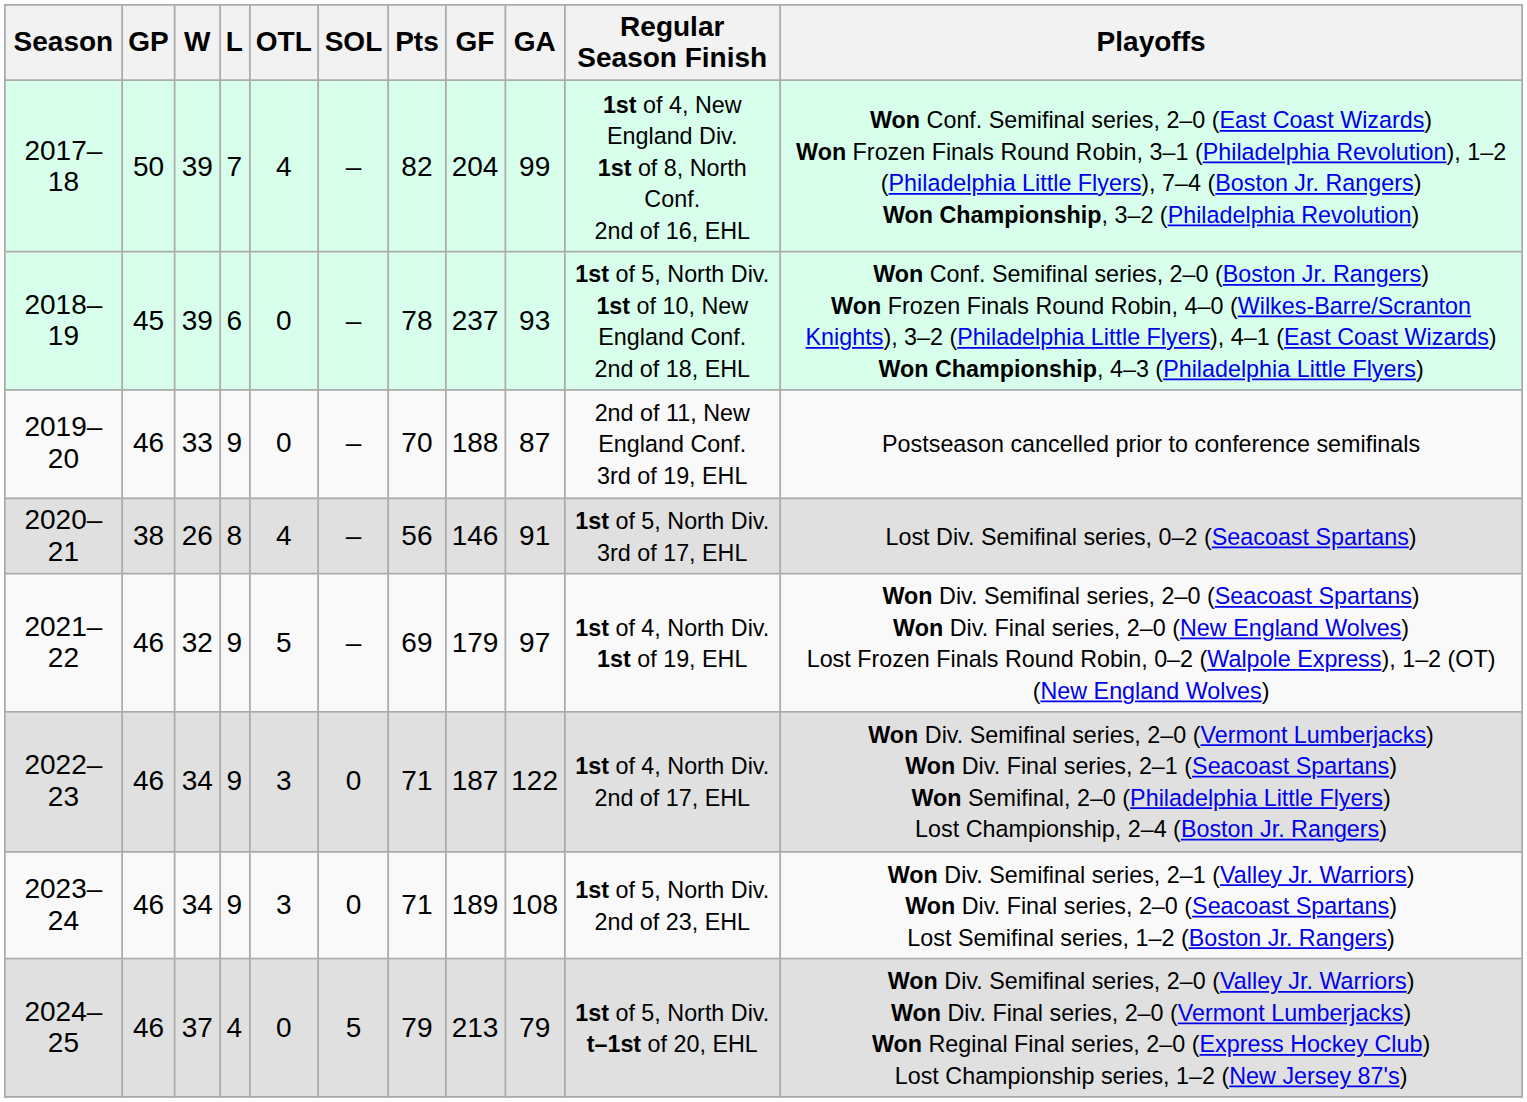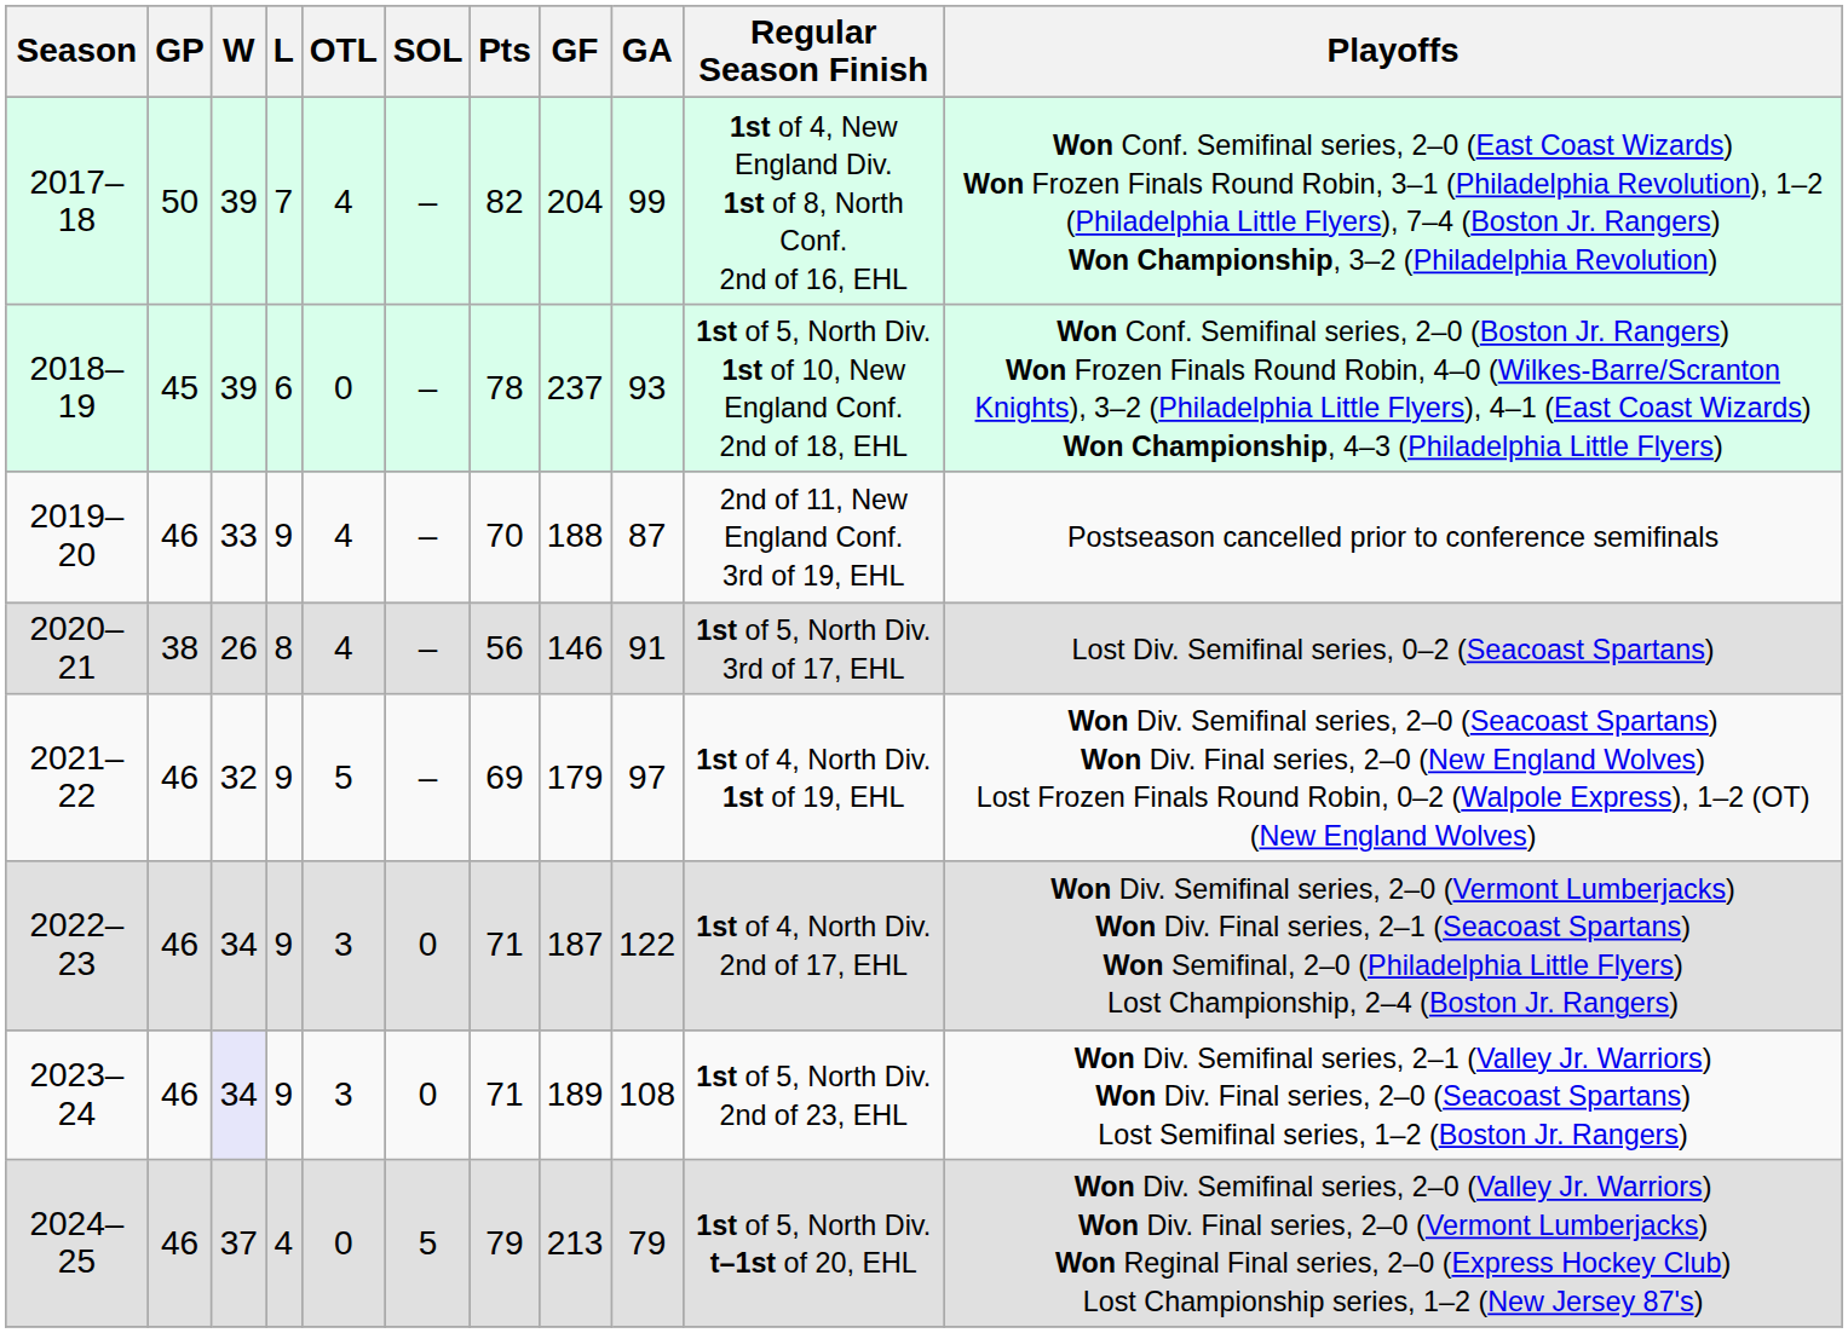 <table class="wikitable" style="text-align:center">
 <tr>
 <th>Season</th>
 <th>GP</th>
 <th>W</th>
 <th>L</th>
 <th>OTL</th>
 <th>SOL</th>
 <th>Pts</th>
 <th>GF</th>
 <th>GA</th>
 <th>Regular Season Finish</th>
 <th>Playoffs</th>
 </tr>
 <tr bgcolor=D8FFEB>
 <td>2017–18</td>
 <td>50</td>
 <td>39</td>
 <td>7</td>
 <td>4</td>
 <td>–</td>
 <td>82</td>
 <td>204</td>
 <td>99</td>
 <td><small><strong>1st</strong> of 4, New England Div.<br><strong>1st</strong> of 8, North Conf.<br>2nd of 16, EHL</small></td>
 <td><small><strong>Won</strong> Conf. Semifinal series, 2–0 (<a href='#'>East Coast Wizards</a>)<br><strong>Won</strong> Frozen Finals Round Robin, 3–1 (<a href='#'>Philadelphia Revolution</a>), 1–2 (<a href='#'>Philadelphia Little Flyers</a>), 7–4 (<a href='#'>Boston Jr. Rangers</a>)<br><strong>Won Championship</strong>, 3–2 (<a href='#'>Philadelphia Revolution</a>)</small></td>
 </tr>
 <tr bgcolor=D8FFEB>
 <td>2018–19</td>
 <td>45</td>
 <td>39</td>
 <td>6</td>
 <td>0</td>
 <td>–</td>
 <td>78</td>
 <td>237</td>
 <td>93</td>
 <td><small><strong>1st</strong> of 5, North Div.<br><strong>1st</strong> of 10, New England Conf.<br>2nd of 18, EHL</small></td>
 <td><small><strong>Won</strong> Conf. Semifinal series, 2–0 (<a href='#'>Boston Jr. Rangers</a>)<br><strong>Won</strong> Frozen Finals Round Robin, 4–0 (<a href='#'>Wilkes-Barre/Scranton Knights</a>), 3–2 (<a href='#'>Philadelphia Little Flyers</a>), 4–1 (<a href='#'>East Coast Wizards</a>)<br><strong>Won Championship</strong>, 4–3 (<a href='#'>Philadelphia Little Flyers</a>)</small></td>
 </tr>
 <tr>
 <td>2019–20</td>
 <td>46</td>
 <td>33</td>
 <td>9</td>
-<td>0</td>
+<td>4</td>
 <td>–</td>
 <td>70</td>
 <td>188</td>
 <td>87</td>
 <td><small>2nd of 11, New England Conf.<br>3rd of 19, EHL</small></td>
 <td><small>Postseason cancelled prior to conference semifinals</small></td>
 </tr>
 <tr bgcolor=e0e0e0>
 <td>2020–21</td>
 <td>38</td>
 <td>26</td>
 <td>8</td>
 <td>4</td>
 <td>–</td>
 <td>56</td>
 <td>146</td>
 <td>91</td>
 <td><small><strong>1st</strong> of 5, North Div.<br>3rd of 17, EHL</small></td>
 <td><small>Lost Div. Semifinal series, 0–2 (<a href='#'>Seacoast Spartans</a>)</small></td>
 </tr>
 <tr>
 <td>2021–22</td>
 <td>46</td>
 <td>32</td>
 <td>9</td>
 <td>5</td>
 <td>–</td>
 <td>69</td>
 <td>179</td>
 <td>97</td>
 <td><small><strong>1st</strong> of 4, North Div.<br><strong>1st</strong> of 19, EHL</small></td>
 <td><small><strong>Won</strong> Div. Semifinal series, 2–0 (<a href='#'>Seacoast Spartans</a>)<br><strong>Won</strong> Div. Final series, 2–0 (<a href='#'>New England Wolves</a>)<br>Lost Frozen Finals Round Robin, 0–2 (<a href='#'>Walpole Express</a>), 1–2 (OT) (<a href='#'>New England Wolves</a>)</small></td>
 </tr>
 <tr bgcolor=e0e0e0>
 <td>2022–23</td>
 <td>46</td>
 <td>34</td>
 <td>9</td>
 <td>3</td>
 <td>0</td>
 <td>71</td>
 <td>187</td>
 <td>122</td>
 <td><small><strong>1st</strong> of 4, North Div.<br>2nd of 17, EHL</small></td>
 <td><small><strong>Won</strong> Div. Semifinal series, 2–0 (<a href='#'>Vermont Lumberjacks</a>)<br><strong>Won</strong> Div. Final series, 2–1 (<a href='#'>Seacoast Spartans</a>)<br><strong>Won</strong> Semifinal, 2–0 (<a href='#'>Philadelphia Little Flyers</a>)<br>Lost Championship, 2–4 (<a href='#'>Boston Jr. Rangers</a>)</small></td>
 </tr>
 <tr>
 <td>2023–24</td>
 <td>46</td>
-<td>34</td>
+<td style="background: lavender;">34</td>
 <td>9</td>
 <td>3</td>
 <td>0</td>
 <td>71</td>
 <td>189</td>
 <td>108</td>
 <td><small><strong>1st</strong> of 5, North Div.<br>2nd of 23, EHL</small></td>
 <td><small><strong>Won</strong> Div. Semifinal series, 2–1 (<a href='#'>Valley Jr. Warriors</a>)<br><strong>Won</strong> Div. Final series, 2–0 (<a href='#'>Seacoast Spartans</a>)<br>Lost Semifinal series, 1–2 (<a href='#'>Boston Jr. Rangers</a>)</small></td>
 </tr>
 <tr bgcolor=e0e0e0>
 <td>2024–25</td>
 <td>46</td>
 <td>37</td>
 <td>4</td>
 <td>0</td>
 <td>5</td>
 <td>79</td>
 <td>213</td>
 <td>79</td>
 <td><small><strong>1st</strong> of 5, North Div.<br><strong>t–1st</strong> of 20, EHL</small></td>
 <td><small><strong>Won</strong> Div. Semifinal series, 2–0 (<a href='#'>Valley Jr. Warriors</a>)<br><strong>Won</strong> Div. Final series, 2–0 (<a href='#'>Vermont Lumberjacks</a>)<br><strong>Won</strong> Reginal Final series, 2–0 (<a href='#'>Express Hockey Club</a>)<br>Lost Championship series, 1–2 (<a href='#'>New Jersey 87's</a>)</small></td>
 </tr>
 </table>
